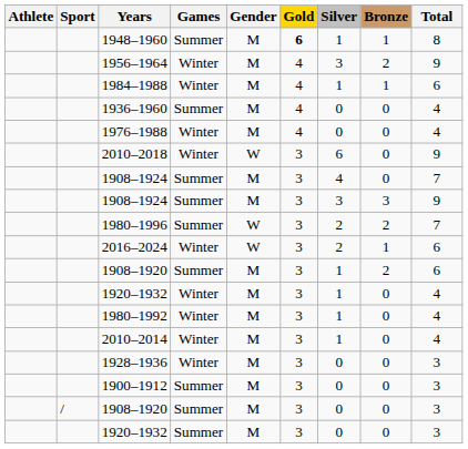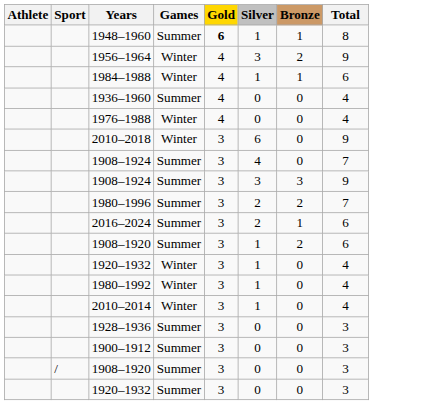 <table class="wikitable sortable">
 <tr>
 <th>Athlete</th>
 <th>Sport</th>
 <th>Years</th>
 <th>Games</th>
-<th>Gender</th>
 <th style="background-color:gold; width:1.0em; font-weight:bold;">Gold</th>
 <th style="background-color:silver; width:1.0em; font-weight:bold;">Silver</th>
 <th style="background-color:#cc9966; width:1.0em; font-weight:bold;">Bronze</th>
 <th style="width:3.0em;">Total</th>
 </tr>
 <tr align=center>
 <td align=left></td>
 <td align=left></td>
 <td>1948–1960</td>
 <td>Summer</td>
-<td>M</td>
 <td><strong>6</strong></td>
 <td>1</td>
 <td>1</td>
 <td>8</td>
 </tr>
 <tr align=center>
 <td align=left></td>
 <td align=left></td>
 <td>1956–1964</td>
 <td>Winter</td>
-<td>M</td>
 <td>4</td>
 <td>3</td>
 <td>2</td>
 <td>9</td>
 </tr>
 <tr align=center>
 <td align=left></td>
 <td align=left></td>
 <td>1984–1988</td>
 <td>Winter</td>
-<td>M</td>
 <td>4</td>
 <td>1</td>
 <td>1</td>
 <td>6</td>
 </tr>
 <tr align=center>
 <td align=left></td>
 <td align=left></td>
 <td>1936–1960</td>
 <td>Summer</td>
-<td>M</td>
 <td>4</td>
 <td>0</td>
 <td>0</td>
 <td>4</td>
 </tr>
 <tr align=center>
 <td align=left></td>
 <td align=left></td>
 <td>1976–1988</td>
 <td>Winter</td>
-<td>M</td>
 <td>4</td>
 <td>0</td>
 <td>0</td>
 <td>4</td>
 </tr>
 <tr align=center>
 <td align=left></td>
 <td align=left></td>
 <td>2010–2018</td>
 <td>Winter</td>
-<td>W</td>
 <td>3</td>
 <td>6</td>
 <td>0</td>
 <td>9</td>
 </tr>
 <tr align=center>
 <td align=left></td>
 <td align=left></td>
 <td>1908–1924</td>
 <td>Summer</td>
-<td>M</td>
 <td>3</td>
 <td>4</td>
 <td>0</td>
 <td>7</td>
 </tr>
 <tr align=center>
 <td align=left></td>
 <td align=left></td>
 <td>1908–1924</td>
 <td>Summer</td>
-<td>M</td>
 <td>3</td>
 <td>3</td>
 <td>3</td>
 <td>9</td>
 </tr>
 <tr align=center>
 <td align=left></td>
 <td align=left></td>
 <td>1980–1996</td>
 <td>Summer</td>
-<td>W</td>
 <td>3</td>
 <td>2</td>
 <td>2</td>
 <td>7</td>
 </tr>
 <tr align=center>
 <td align=left></td>
 <td align=left></td>
 <td>2016–2024</td>
-<td>Winter</td>
-<td>W</td>
+<td>Summer</td>
 <td>3</td>
 <td>2</td>
 <td>1</td>
 <td>6</td>
 </tr>
 <tr align=center>
 <td align=left></td>
 <td align=left></td>
 <td>1908–1920</td>
 <td>Summer</td>
-<td>M</td>
 <td>3</td>
 <td>1</td>
 <td>2</td>
 <td>6</td>
 </tr>
 <tr align=center>
 <td align=left></td>
 <td align=left></td>
 <td>1920–1932</td>
 <td>Winter</td>
-<td>M</td>
 <td>3</td>
 <td>1</td>
 <td>0</td>
 <td>4</td>
 </tr>
 <tr align=center>
 <td align=left></td>
 <td align=left></td>
 <td>1980–1992</td>
 <td>Winter</td>
-<td>M</td>
 <td>3</td>
 <td>1</td>
 <td>0</td>
 <td>4</td>
 </tr>
 <tr align=center>
 <td align=left></td>
 <td align=left></td>
 <td>2010–2014</td>
 <td>Winter</td>
-<td>M</td>
 <td>3</td>
 <td>1</td>
 <td>0</td>
 <td>4</td>
 </tr>
 <tr align=center>
 <td align=left></td>
 <td align=left></td>
 <td>1928–1936</td>
-<td>Winter</td>
-<td>M</td>
+<td>Summer</td>
 <td>3</td>
 <td>0</td>
 <td>0</td>
 <td>3</td>
 </tr>
 <tr align=center>
 <td align=left></td>
 <td align=left></td>
 <td>1900–1912</td>
 <td>Summer</td>
-<td>M</td>
 <td>3</td>
 <td>0</td>
 <td>0</td>
 <td>3</td>
 </tr>
 <tr align=center>
 <td align=left></td>
 <td align=left>/ </td>
 <td>1908–1920</td>
 <td>Summer</td>
-<td>M</td>
 <td>3</td>
 <td>0</td>
 <td>0</td>
 <td>3</td>
 </tr>
 <tr align=center>
 <td align=left></td>
 <td align=left></td>
 <td>1920–1932</td>
 <td>Summer</td>
-<td>M</td>
 <td>3</td>
 <td>0</td>
 <td>0</td>
 <td>3</td>
 </tr>
 </table>
